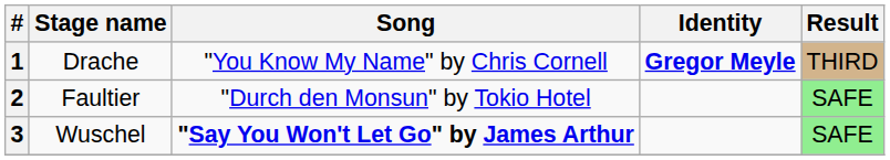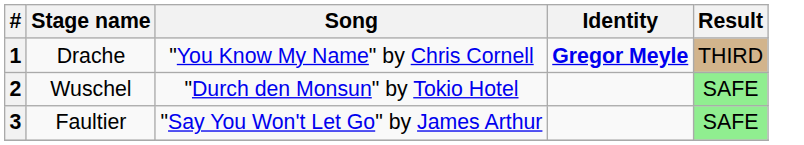 <table class="wikitable plainrowheaders" style="text-align: center;">
 <tr>
 <th>#</th>
 <th>Stage name</th>
 <th>Song</th>
 <th>Identity</th>
 <th>Result</th>
 </tr>
 <tr>
 <th>1</th>
 <td>Drache</td>
 <td>"<a href='#'>You Know My Name</a>" by <a href='#'>Chris Cornell</a></td>
 <td><strong><a href='#'>Gregor Meyle</a></strong></td>
 <td bgcolor=tan>THIRD</td>
 </tr>
 <tr>
 <th>2</th>
-<td>Faultier</td>
+<td>Wuschel</td>
 <td>"<a href='#'>Durch den Monsun</a>" by <a href='#'>Tokio Hotel</a></td>
 <td></td>
 <td bgcolor=lightgreen>SAFE</td>
 </tr>
 <tr>
 <th>3</th>
-<td>Wuschel</td>
-<td><strong>"<a href='#'>Say You Won't Let Go</a>" by <a href='#'>James Arthur</a></strong></td>
+<td>Faultier</td>
+<td>"<a href='#'>Say You Won't Let Go</a>" by <a href='#'>James Arthur</a></td>
 <td></td>
 <td bgcolor=lightgreen>SAFE</td>
 </tr>
 <tr>
 </tr>
 </table>
